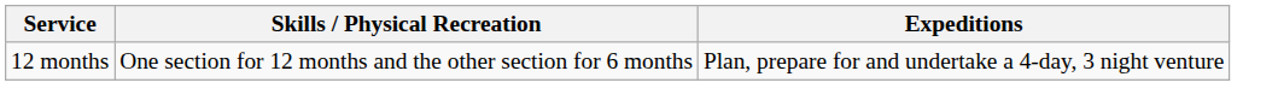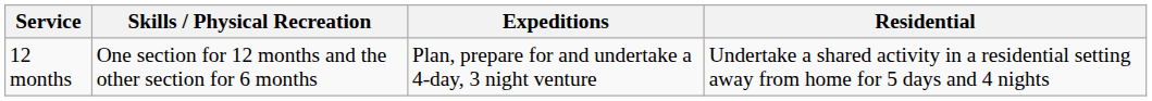 <table class="wikitable">
 <tr>
 <th>Service</th>
 <th>Skills / Physical Recreation</th>
 <th>Expeditions</th>
+<th>Residential</th>
 </tr>
 <tr>
 <td>12 months</td>
 <td>One section for 12 months and the other section for 6 months</td>
 <td>Plan, prepare for and undertake a 4-day, 3 night venture</td>
+<td>Undertake a shared activity in a residential setting away from home for 5 days and 4 nights</td>
 </tr>
 </table>
